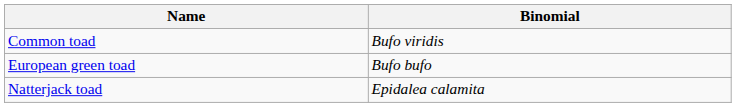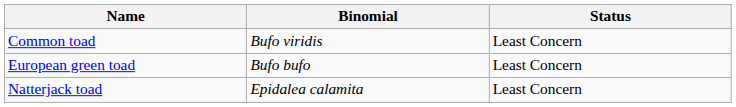 <table width=60% class="wikitable">
 <tr>
 <th width=20%>Name</th>
 <th width=20%>Binomial</th>
+<th width=20%>Status</th>
 </tr>
 <tr>
 <td><a href='#'>Common toad</a><br></td>
 <td><em>Bufo viridis</em></td>
+<td>Least Concern</td>
 </tr>
 <tr>
 <td><a href='#'>European green toad</a><br></td>
 <td><em>Bufo bufo</em></td>
+<td>Least Concern</td>
 </tr>
 <tr>
 <td><a href='#'>Natterjack toad</a><br></td>
 <td><em>Epidalea calamita</em></td>
+<td>Least Concern</td>
 </tr>
 </table>
